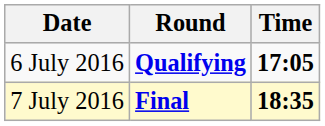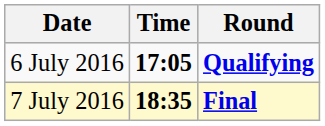 <table class="wikitable">
 <tr>
 <th>Date</th>
+<th>Time</th>
 <th>Round</th>
-<th>Time</th>
 </tr>
 <tr>
 <td>6 July 2016</td>
+<td><strong>17:05</strong></td>
 <td><strong><a href='#'>Qualifying</a></strong></td>
-<td><strong>17:05</strong></td>
 </tr>
 <tr style=background:lemonchiffon>
 <td>7 July 2016</td>
+<td><strong>18:35</strong></td>
 <td><strong><a href='#'>Final</a></strong></td>
-<td><strong>18:35</strong></td>
 </tr>
 </table>
